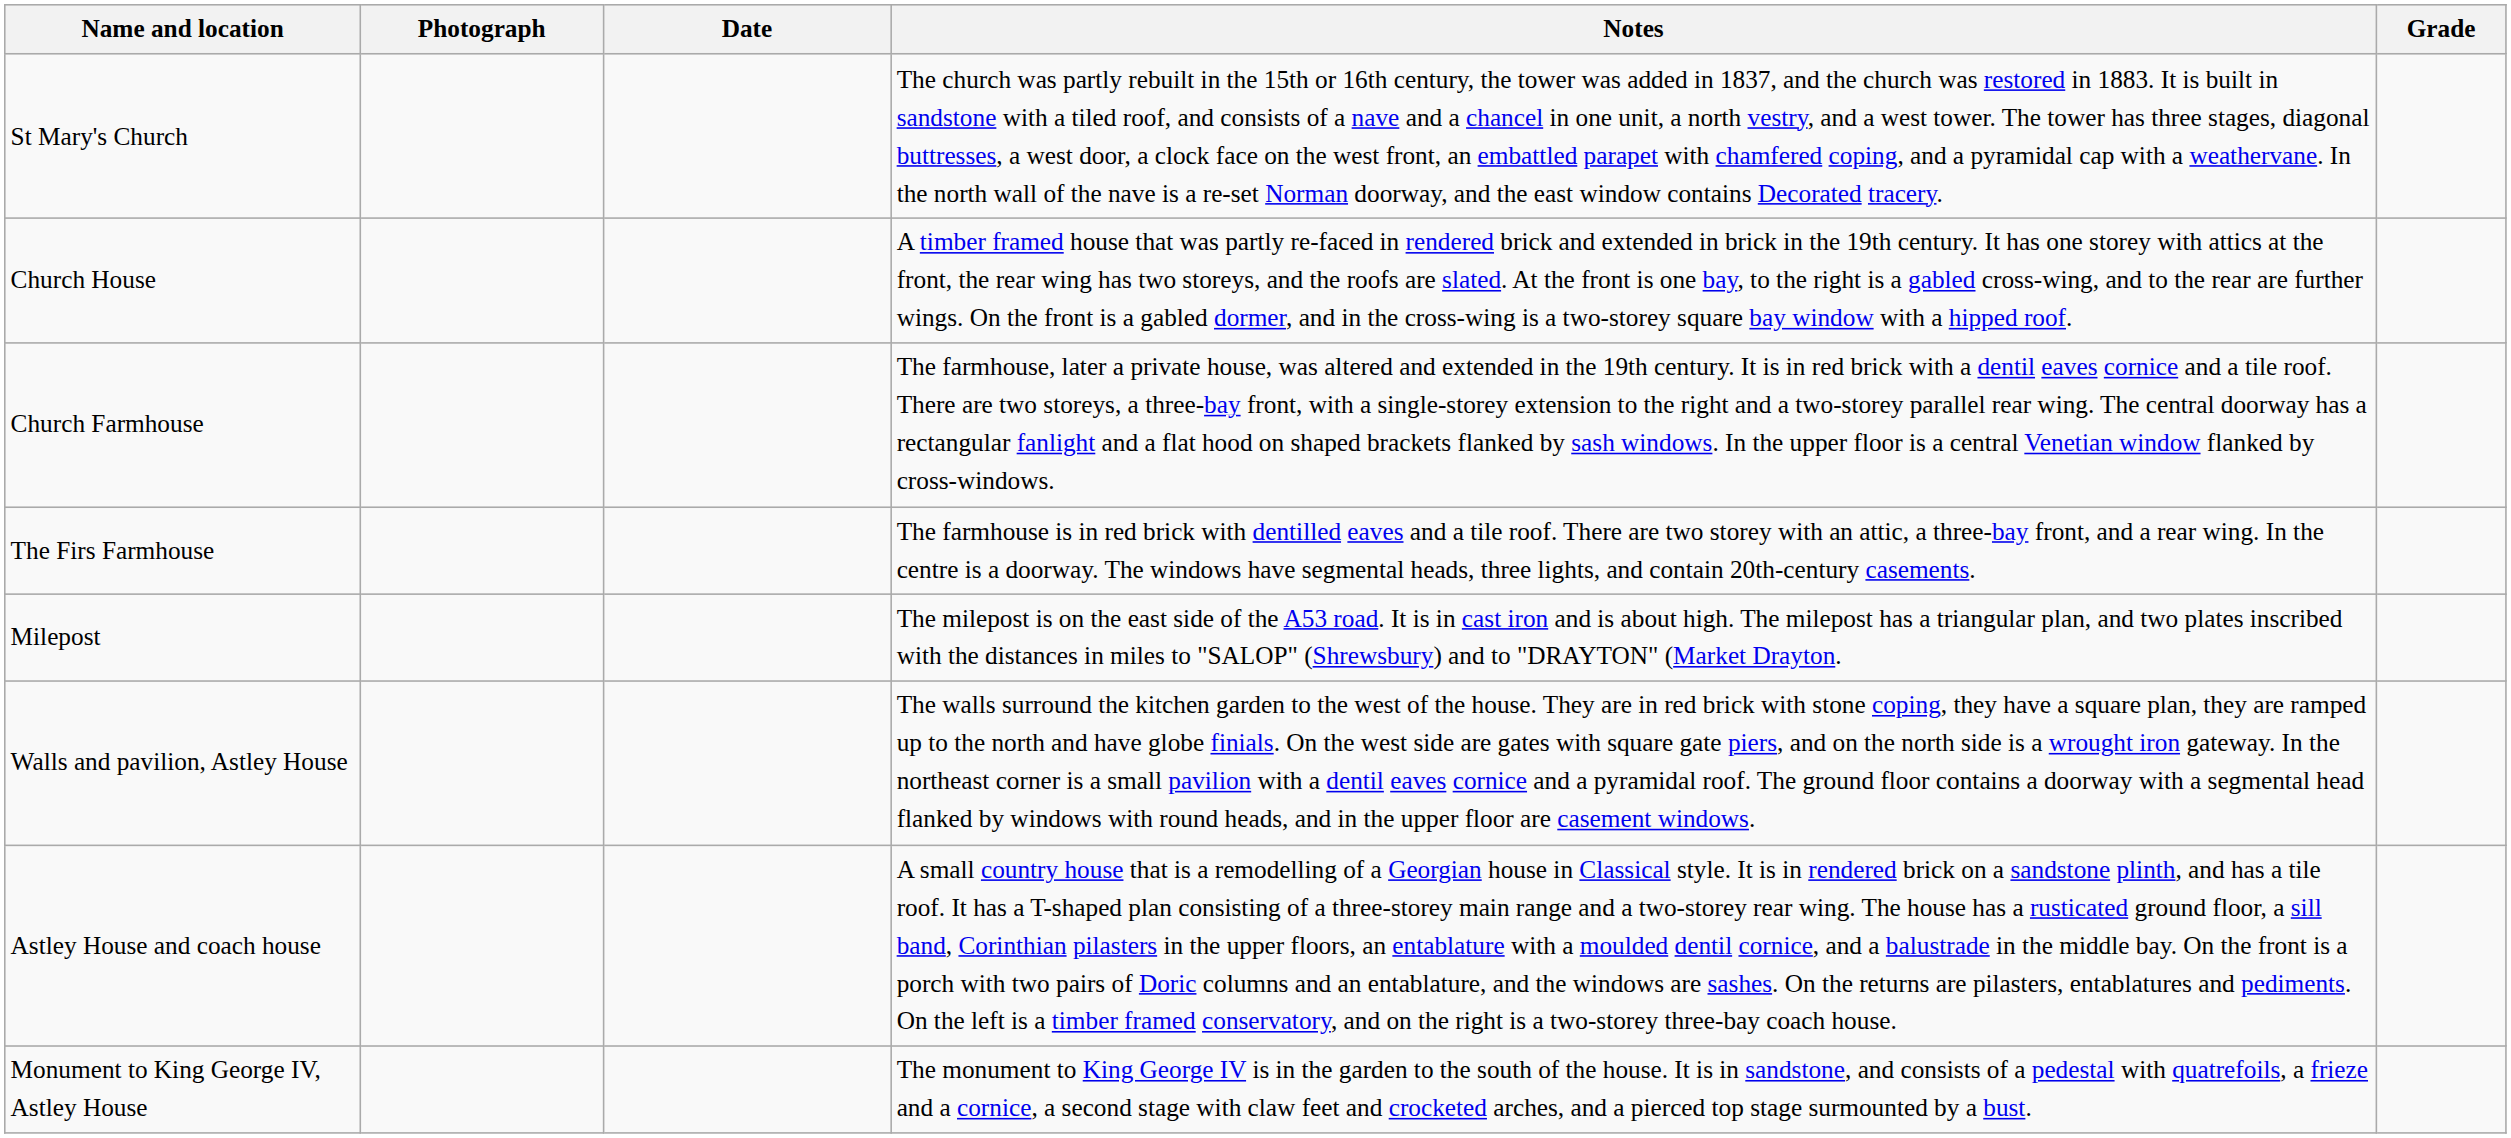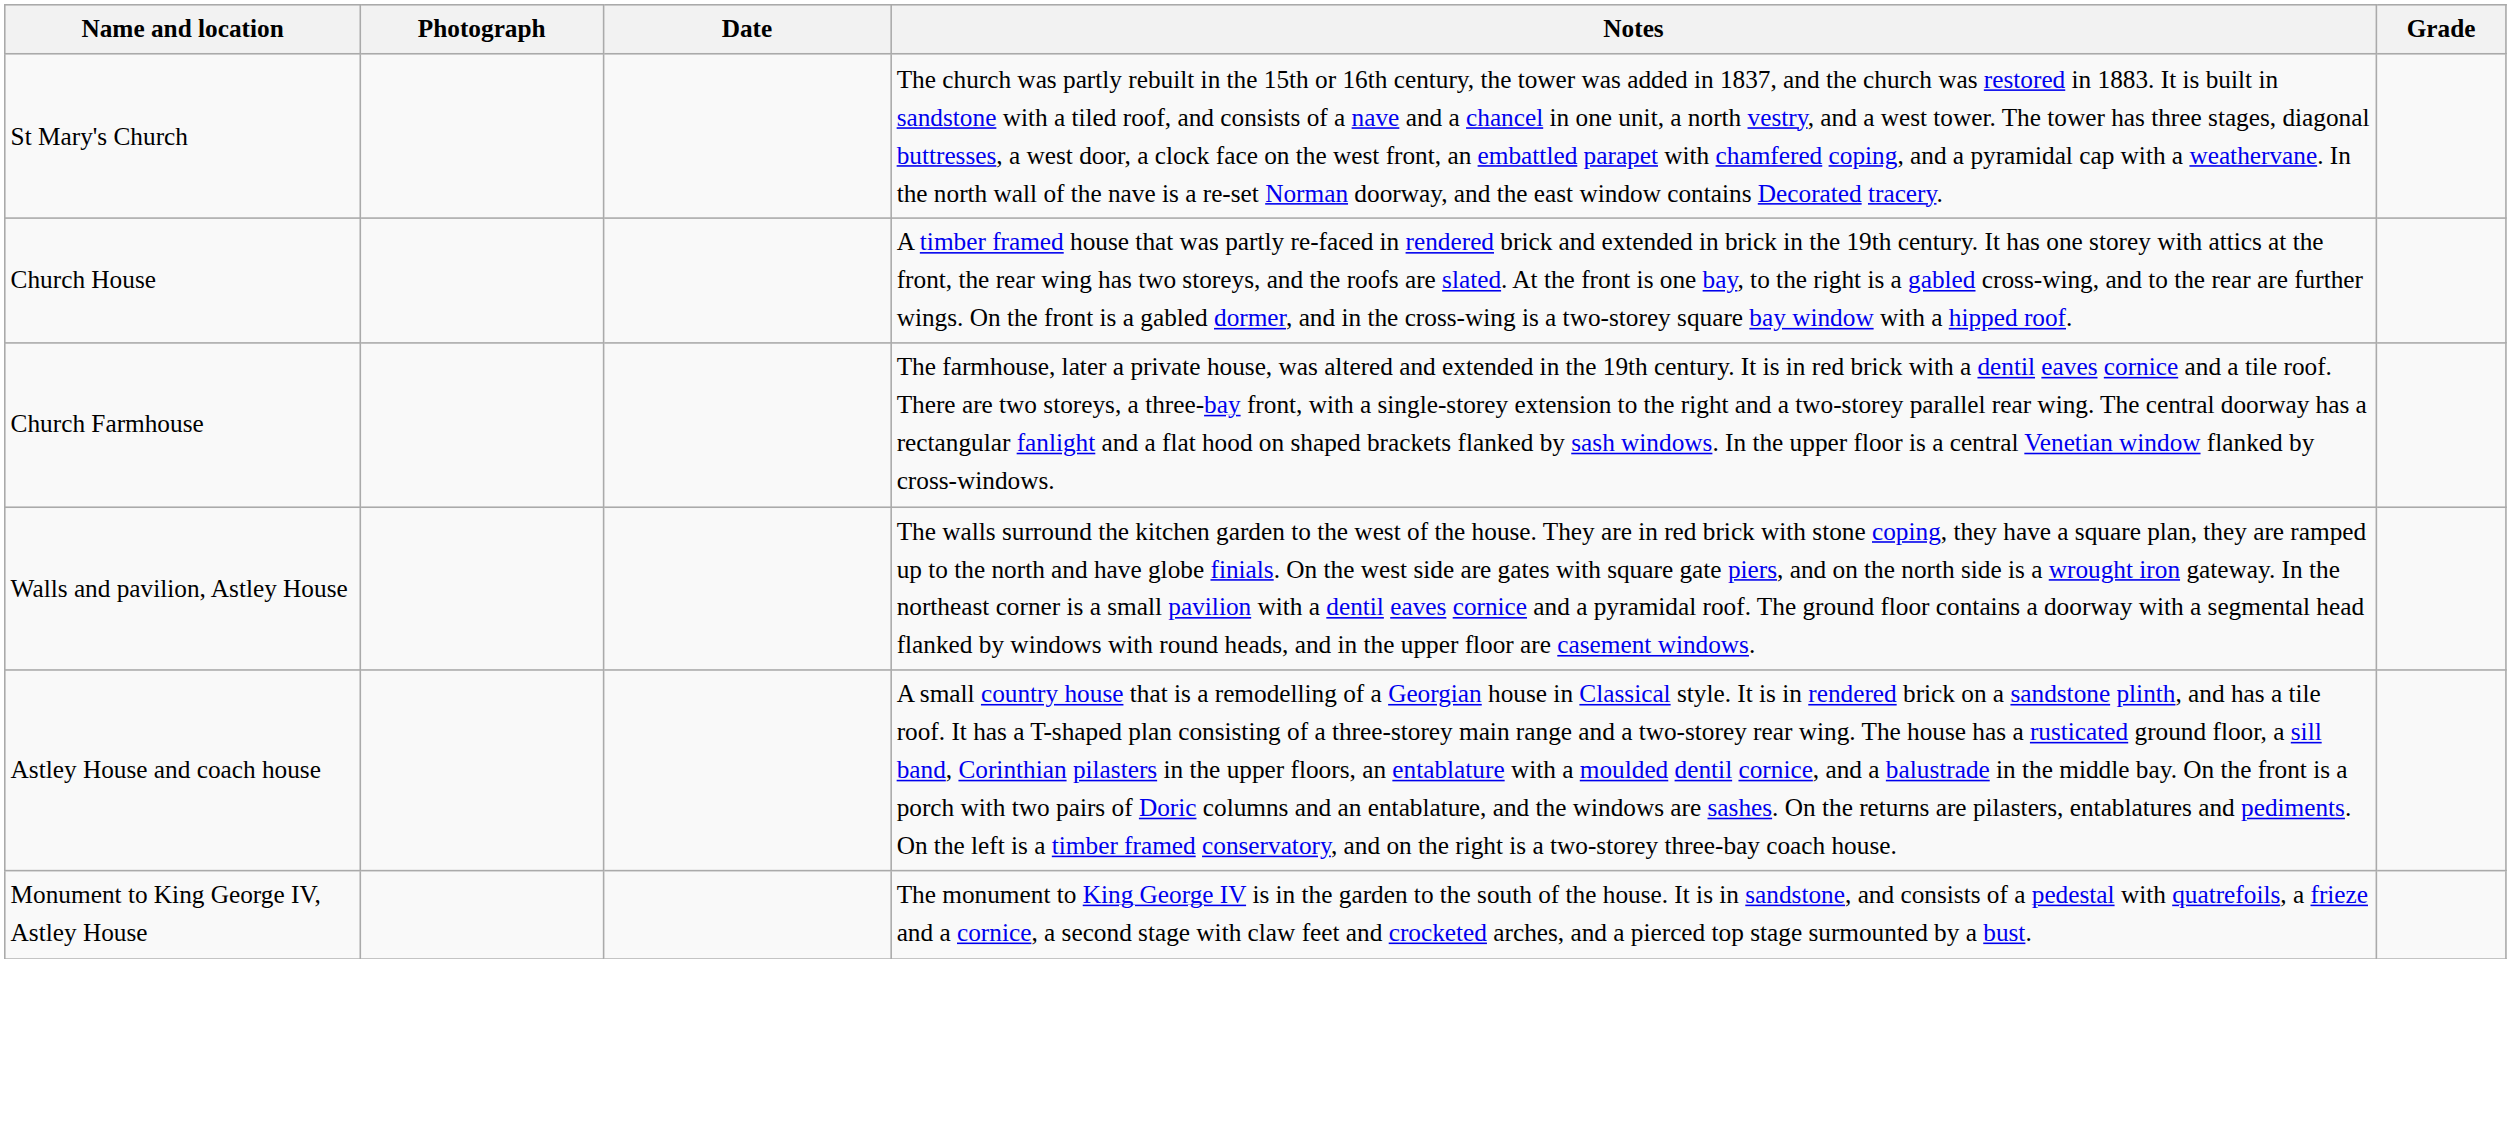 <table class="wikitable sortable plainrowheaders" style="width:100%; border:0; text-align:left; line-height:150%;">
 <tr>
 <th scope="col"  style="width:150px">Name and location</th>
 <th scope="col"  style="width:100px" class="unsortable">Photograph</th>
 <th scope="col"  style="width:120px">Date</th>
 <th scope="col"  style="width:650px" class="unsortable">Notes</th>
 <th scope="col"  style="width:50px">Grade</th>
 </tr>
 <tr>
 <td>St Mary's Church<br><small></small></td>
 <td></td>
 <td align="center"></td>
 <td>The church was partly rebuilt in the 15th or 16th century, the tower was added in 1837, and the church was <a href='#'>restored</a> in 1883.  It is built in <a href='#'>sandstone</a> with a tiled roof, and consists of a <a href='#'>nave</a> and a <a href='#'>chancel</a> in one unit, a north <a href='#'>vestry</a>, and a west tower.  The tower has three stages, diagonal <a href='#'>buttresses</a>, a west door, a clock face on the west front, an <a href='#'>embattled</a> <a href='#'>parapet</a> with <a href='#'>chamfered</a> <a href='#'>coping</a>, and a pyramidal cap with a <a href='#'>weathervane</a>.  In the north wall of the nave is a re-set <a href='#'>Norman</a> doorway, and the east window contains <a href='#'>Decorated</a> <a href='#'>tracery</a>.</td>
 <td align="center" ></td>
 </tr>
 <tr>
 <td>Church House<br><small></small></td>
 <td></td>
 <td align="center"></td>
 <td>A <a href='#'>timber framed</a> house that was partly re-faced in <a href='#'>rendered</a> brick and extended in brick in the 19th century.  It has one storey with attics at the front, the rear wing has two storeys, and the roofs are <a href='#'>slated</a>.  At the front is one <a href='#'>bay</a>, to the right is a <a href='#'>gabled</a> cross-wing, and to the rear are further wings.  On the front is a gabled <a href='#'>dormer</a>, and in the cross-wing is a two-storey square <a href='#'>bay window</a> with a <a href='#'>hipped roof</a>.</td>
 <td align="center" ></td>
 </tr>
 <tr>
 <td>Church Farmhouse<br><small></small></td>
 <td></td>
 <td align="center"></td>
 <td>The farmhouse, later a private house, was altered and extended in the 19th century.  It is in red brick with a <a href='#'>dentil</a> <a href='#'>eaves</a> <a href='#'>cornice</a> and a tile roof.  There are two storeys, a three-<a href='#'>bay</a> front, with a single-storey extension to the right and a two-storey parallel rear wing.  The central doorway has a rectangular <a href='#'>fanlight</a> and a flat hood on shaped brackets flanked by <a href='#'>sash windows</a>.  In the upper floor is a central <a href='#'>Venetian window</a> flanked by cross-windows.</td>
 <td align="center" ></td>
 </tr>
 <tr>
-<td>The Firs Farmhouse<br><small></small></td>
-<td></td>
-<td align="center"></td>
-<td>The farmhouse is in red brick with <a href='#'>dentilled</a> <a href='#'>eaves</a> and a tile roof.  There are two storey with an attic, a three-<a href='#'>bay</a> front, and a rear wing.  In the centre is a doorway.  The windows have segmental heads, three lights, and contain 20th-century <a href='#'>casements</a>.</td>
-<td align="center" ></td>
-</tr>
-<tr>
-<td>Milepost<br><small></small></td>
-<td></td>
-<td align="center"></td>
-<td>The milepost is on the east side of the <a href='#'>A53 road</a>.  It is in <a href='#'>cast iron</a> and is about  high.  The milepost has a triangular plan, and two plates inscribed with the distances in miles to "SALOP" (<a href='#'>Shrewsbury</a>) and to "DRAYTON" (<a href='#'>Market Drayton</a>.</td>
-<td align="center" ></td>
-</tr>
-<tr>
 <td>Walls and pavilion, Astley House<br><small></small></td>
 <td></td>
 <td align="center"></td>
 <td>The walls surround the kitchen garden to the west of the house.  They are in red brick with stone <a href='#'>coping</a>, they have a square plan, they are ramped up to the north and have globe <a href='#'>finials</a>.  On the west side are gates with square gate <a href='#'>piers</a>, and on the north side is a <a href='#'>wrought iron</a> gateway.  In the northeast corner is a small <a href='#'>pavilion</a> with a <a href='#'>dentil</a> <a href='#'>eaves</a> <a href='#'>cornice</a> and a pyramidal roof.  The ground floor contains a doorway with a segmental head flanked by windows with round heads, and in the upper floor are <a href='#'>casement windows</a>.</td>
 <td align="center" ></td>
 </tr>
 <tr>
 <td>Astley House and coach house<br><small></small></td>
 <td></td>
 <td align="center"></td>
 <td>A small <a href='#'>country house</a> that is a remodelling of a <a href='#'>Georgian</a> house in <a href='#'>Classical</a> style.  It is in <a href='#'>rendered</a> brick on a <a href='#'>sandstone</a> <a href='#'>plinth</a>, and has a tile roof.  It has a T-shaped plan consisting of a three-storey main range and a two-storey rear wing.  The house has a <a href='#'>rusticated</a> ground floor, a <a href='#'>sill band</a>, <a href='#'>Corinthian</a> <a href='#'>pilasters</a> in the upper floors, an <a href='#'>entablature</a> with a <a href='#'>moulded</a> <a href='#'>dentil</a> <a href='#'>cornice</a>, and a <a href='#'>balustrade</a> in the middle bay.  On the front is a porch with two pairs of <a href='#'>Doric</a> columns and an entablature, and the windows are <a href='#'>sashes</a>.  On the returns are pilasters, entablatures and <a href='#'>pediments</a>.  On the left is a <a href='#'>timber framed</a> <a href='#'>conservatory</a>, and on the right is a two-storey three-bay coach house.</td>
 <td align="center" ></td>
 </tr>
 <tr>
 <td>Monument to King George IV,<br>Astley House<br><small></small></td>
 <td></td>
 <td align="center"></td>
 <td>The monument to <a href='#'>King George IV</a> is in the garden to the south of the house.  It is in <a href='#'>sandstone</a>, and consists of a <a href='#'>pedestal</a> with <a href='#'>quatrefoils</a>, a <a href='#'>frieze</a> and a <a href='#'>cornice</a>, a second stage with claw feet and <a href='#'>crocketed</a> arches, and a pierced top stage surmounted by a <a href='#'>bust</a>.</td>
 <td align="center" ></td>
 </tr>
 <tr>
 </tr>
 </table>
